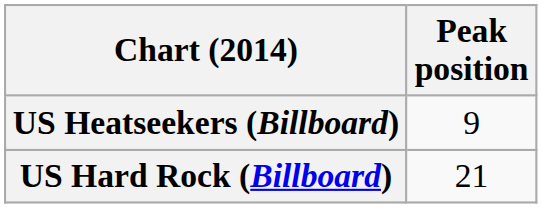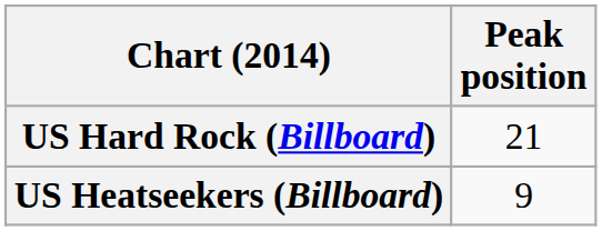 <table class="wikitable plainrowheaders" style="text-align:center">
 <tr>
 <th scope="col">Chart (2014)</th>
 <th scope="col">Peak<br> position</th>
 </tr>
 <tr>
+<th scope="row">US Hard Rock (<a href='#'><em>Billboard</em></a>)</th>
+<td>21</td>
+</tr>
+<tr>
 <th scope="row">US Heatseekers (<em>Billboard</em>)</th>
 <td>9</td>
 </tr>
-<tr>
-<th scope="row">US Hard Rock (<a href='#'><em>Billboard</em></a>)</th>
-<td>21</td>
-</tr>
 </table>
